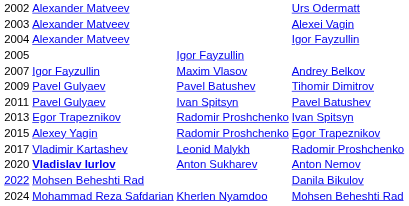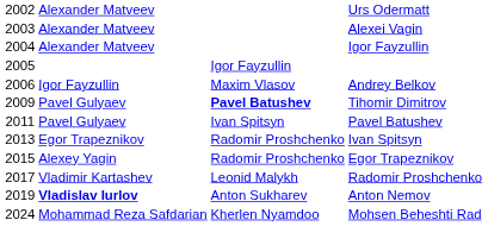 <table>
 <tr>
 <td align=center>2002</td>
 <td> <a href='#'>Alexander Matveev</a></td>
 <td> </td>
 <td> <a href='#'>Urs Odermatt</a></td>
 </tr>
 <tr>
 <td align=center>2003</td>
 <td> <a href='#'>Alexander Matveev</a></td>
 <td> </td>
 <td> <a href='#'>Alexei Vagin</a></td>
 </tr>
 <tr>
 <td align=center>2004</td>
 <td> <a href='#'>Alexander Matveev</a></td>
 <td> </td>
 <td> <a href='#'>Igor Fayzullin</a></td>
 </tr>
 <tr>
 <td align=center>2005</td>
 <td> </td>
 <td> <a href='#'>Igor Fayzullin</a></td>
 <td> </td>
 </tr>
 <tr>
-<td align=center>2007</td>
+<td align=center>2006</td>
 <td> <a href='#'>Igor Fayzullin</a></td>
 <td> <a href='#'>Maxim Vlasov</a></td>
 <td> <a href='#'>Andrey Belkov</a></td>
 </tr>
 <tr>
 <td align=center>2009</td>
 <td> <a href='#'>Pavel Gulyaev</a></td>
-<td> <a href='#'>Pavel Batushev</a></td>
+<td><strong> <a href='#'>Pavel Batushev</a></strong></td>
 <td> <a href='#'>Tihomir Dimitrov</a></td>
 </tr>
 <tr>
 <td align=center>2011</td>
 <td> <a href='#'>Pavel Gulyaev</a></td>
 <td> <a href='#'>Ivan Spitsyn</a></td>
 <td> <a href='#'>Pavel Batushev</a></td>
 </tr>
 <tr>
 <td align=center>2013</td>
 <td> <a href='#'>Egor Trapeznikov</a></td>
 <td> <a href='#'>Radomir Proshchenko</a></td>
 <td> <a href='#'>Ivan Spitsyn</a></td>
 </tr>
 <tr>
 <td align=center>2015</td>
 <td> <a href='#'>Alexey Yagin</a></td>
 <td> <a href='#'>Radomir Proshchenko</a></td>
 <td> <a href='#'>Egor Trapeznikov</a></td>
 </tr>
 <tr>
 <td align=center>2017</td>
 <td> <a href='#'>Vladimir Kartashev</a></td>
 <td> <a href='#'>Leonid Malykh</a></td>
 <td> <a href='#'>Radomir Proshchenko</a></td>
 </tr>
 <tr>
-<td align=center>2020</td>
+<td align=center>2019</td>
 <td><strong> <a href='#'>Vladislav Iurlov</a></strong></td>
 <td> <a href='#'>Anton Sukharev</a></td>
 <td> <a href='#'>Anton Nemov</a></td>
-</tr>
-<tr>
-<td align=center><a href='#'>2022</a></td>
-<td> <a href='#'>Mohsen Beheshti Rad</a></td>
-<td> </td>
-<td> <a href='#'>Danila Bikulov</a></td>
 </tr>
 <tr>
 <td align=center>2024</td>
 <td> <a href='#'>Mohammad Reza Safdarian</a></td>
 <td> <a href='#'>Kherlen Nyamdoo</a></td>
 <td> <a href='#'>Mohsen Beheshti Rad</a></td>
 </tr>
 </table>
